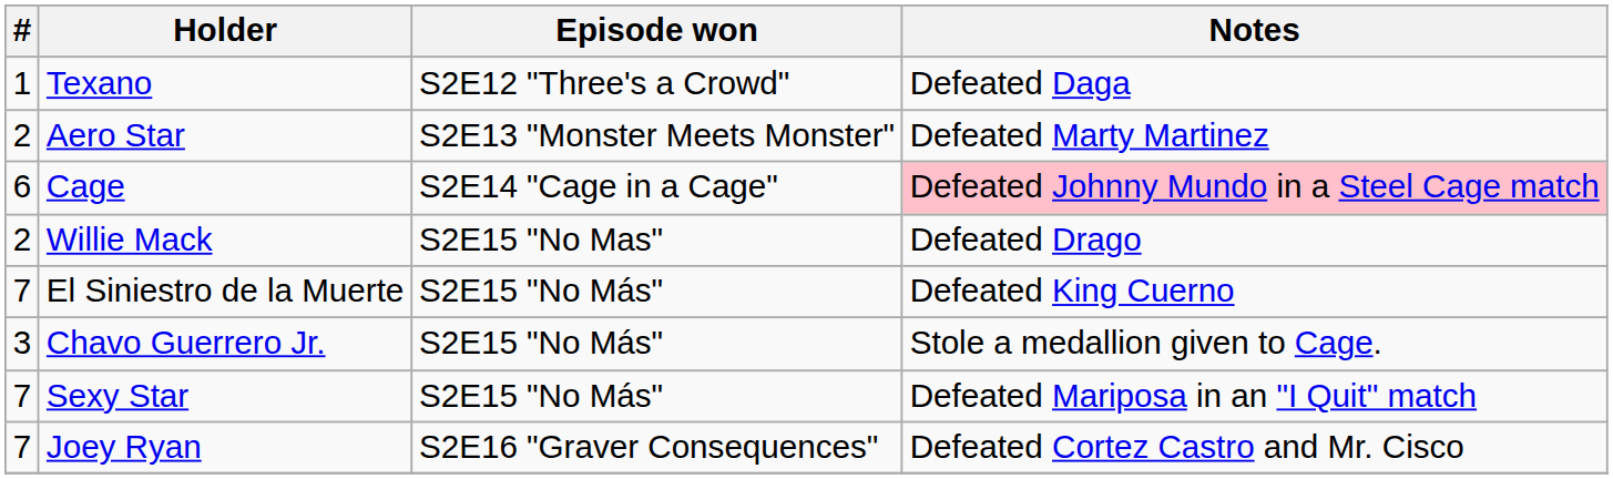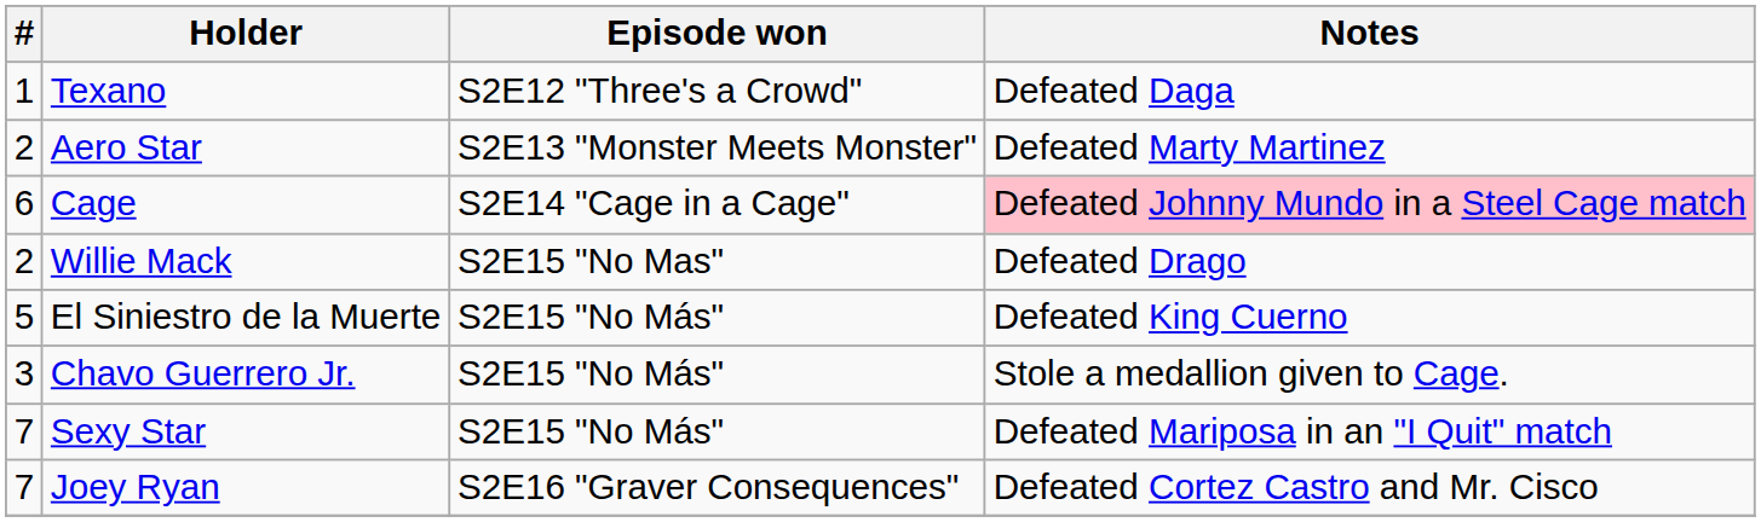 <table class="wikitable">
 <tr>
 <th>#</th>
 <th>Holder</th>
 <th>Episode won</th>
 <th>Notes</th>
 </tr>
 <tr>
 <td>1</td>
 <td><a href='#'>Texano</a></td>
 <td>S2E12 "Three's a Crowd"</td>
 <td>Defeated <a href='#'>Daga</a></td>
 </tr>
 <tr>
 <td>2</td>
 <td><a href='#'>Aero Star</a></td>
 <td>S2E13 "Monster Meets Monster"</td>
 <td>Defeated <a href='#'>Marty Martinez</a></td>
 </tr>
 <tr>
 <td>6</td>
 <td><a href='#'>Cage</a></td>
 <td>S2E14 "Cage in a Cage"</td>
 <td style="background: pink;">Defeated <a href='#'>Johnny Mundo</a> in a <a href='#'>Steel Cage match</a></td>
 </tr>
 <tr>
 <td>2</td>
 <td><a href='#'>Willie Mack</a></td>
 <td>S2E15 "No Mas"</td>
 <td>Defeated <a href='#'>Drago</a></td>
 </tr>
 <tr>
-<td>7</td>
+<td>5</td>
 <td>El Siniestro de la Muerte</td>
 <td>S2E15 "No Más"</td>
 <td>Defeated <a href='#'>King Cuerno</a></td>
 </tr>
 <tr>
 <td>3</td>
 <td><a href='#'>Chavo Guerrero Jr.</a></td>
 <td>S2E15 "No Más"</td>
 <td>Stole a medallion given to <a href='#'>Cage</a>.</td>
 </tr>
 <tr>
 <td>7</td>
 <td><a href='#'>Sexy Star</a></td>
 <td>S2E15 "No Más"</td>
 <td>Defeated <a href='#'>Mariposa</a> in an <a href='#'>"I Quit" match</a></td>
 </tr>
 <tr>
 <td>7</td>
 <td><a href='#'>Joey Ryan</a></td>
 <td>S2E16 "Graver Consequences"</td>
 <td>Defeated <a href='#'>Cortez Castro</a> and Mr. Cisco</td>
 </tr>
 <tr>
 </tr>
 </table>
